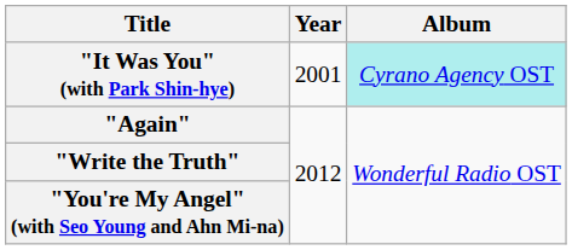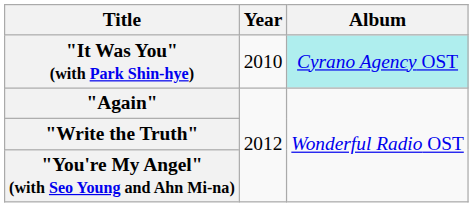 <table class="wikitable plainrowheaders" style="text-align:center;">
 <tr>
 <th>Title</th>
 <th>Year</th>
 <th>Album</th>
 </tr>
 <tr>
 <th scope=row>"It Was You"<br><small>(with <a href='#'>Park Shin-hye</a>)</small></th>
-<td>2001</td>
+<td>2010</td>
 <td style="background: paleturquoise;"><a href='#'><em>Cyrano Agency</em> OST</a></td>
 </tr>
 <tr>
 <th scope=row>"Again"</th>
 <td rowspan=3>2012</td>
 <td rowspan=3><a href='#'><em>Wonderful Radio</em> OST</a></td>
 </tr>
 <tr>
 <th scope=row>"Write the Truth"</th>
 </tr>
 <tr>
 <th scope=row>"You're My Angel" <br><small>(with <a href='#'>Seo Young</a> and Ahn Mi-na)</small></th>
 </tr>
 </table>
